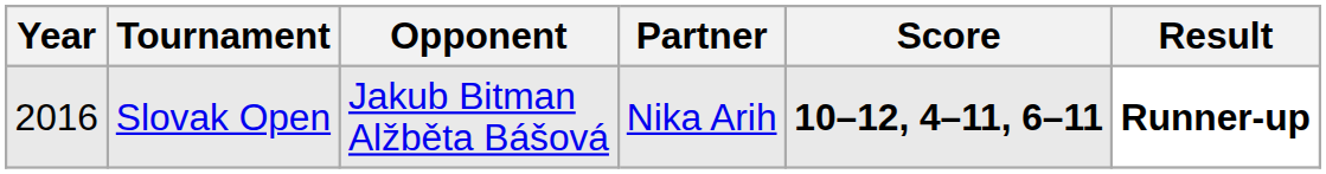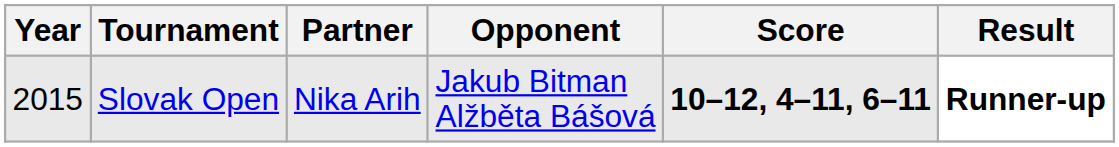 <table class="sortable wikitable" style="font-size: 90%;">
 <tr>
 <th>Year</th>
 <th>Tournament</th>
+<th>Partner</th>
 <th>Opponent</th>
-<th>Partner</th>
 <th>Score</th>
 <th>Result</th>
 </tr>
 <tr style="background:#E9E9E9">
-<td align="center">2016</td>
+<td align="center">2015</td>
 <td align="left"><a href='#'>Slovak Open</a></td>
+<td align="left"> <a href='#'>Nika Arih</a></td>
 <td align="left"> <a href='#'>Jakub Bitman</a> <br>  <a href='#'>Alžběta Bášová</a></td>
-<td align="left"> <a href='#'>Nika Arih</a></td>
 <td align="left"><strong>10–12, 4–11, 6–11</strong></td>
 <td style="text-align:left; background:white"> <strong>Runner-up</strong></td>
 </tr>
 </table>
